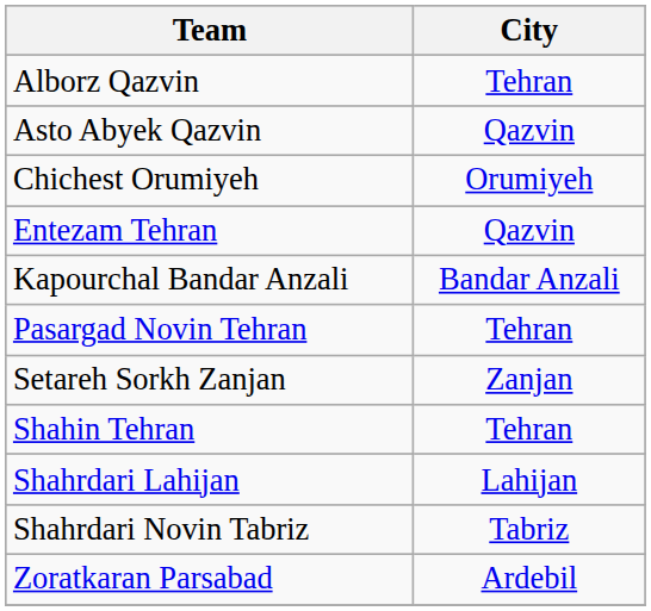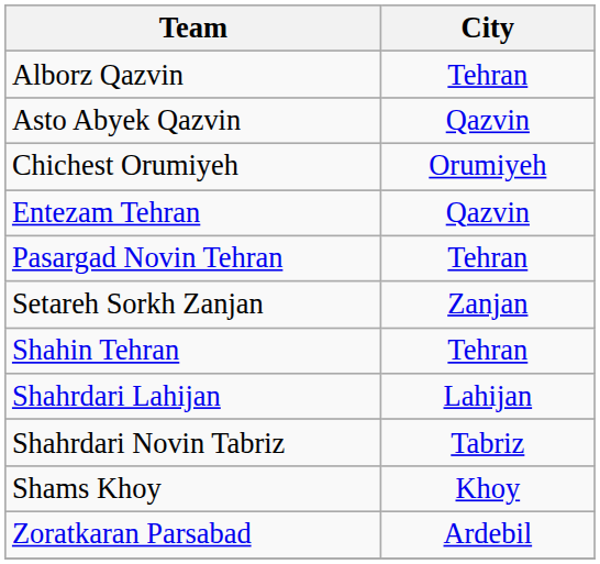 <table class="wikitable" style="text-align: Center;">
 <tr>
 <th width=200>Team</th>
 <th width=110>City</th>
 </tr>
 <tr>
 <td align="left">Alborz Qazvin</td>
 <td><a href='#'>Tehran</a></td>
 </tr>
 <tr>
 <td align="left">Asto Abyek Qazvin</td>
 <td><a href='#'>Qazvin</a></td>
 </tr>
 <tr>
 <td align="left">Chichest Orumiyeh</td>
 <td><a href='#'>Orumiyeh</a></td>
 </tr>
 <tr>
 <td align="left"><a href='#'>Entezam Tehran</a></td>
 <td><a href='#'>Qazvin</a></td>
 </tr>
 <tr>
-<td align="left">Kapourchal Bandar Anzali</td>
-<td><a href='#'>Bandar Anzali</a></td>
-</tr>
-<tr>
 <td align="left"><a href='#'>Pasargad Novin Tehran</a></td>
 <td><a href='#'>Tehran</a></td>
 </tr>
 <tr>
 <td align="left">Setareh Sorkh Zanjan</td>
 <td><a href='#'>Zanjan</a></td>
 </tr>
 <tr>
 <td align="left"><a href='#'>Shahin Tehran</a></td>
 <td><a href='#'>Tehran</a></td>
 </tr>
 <tr>
 <td align="left"><a href='#'>Shahrdari Lahijan</a></td>
 <td><a href='#'>Lahijan</a></td>
 </tr>
 <tr>
 <td align="left">Shahrdari Novin Tabriz</td>
 <td><a href='#'>Tabriz</a></td>
 </tr>
 <tr>
+<td align="left">Shams Khoy</td>
+<td><a href='#'>Khoy</a></td>
+</tr>
+<tr>
 <td align="left"><a href='#'>Zoratkaran Parsabad</a></td>
 <td><a href='#'>Ardebil</a></td>
 </tr>
 <tr>
 </tr>
 </table>
